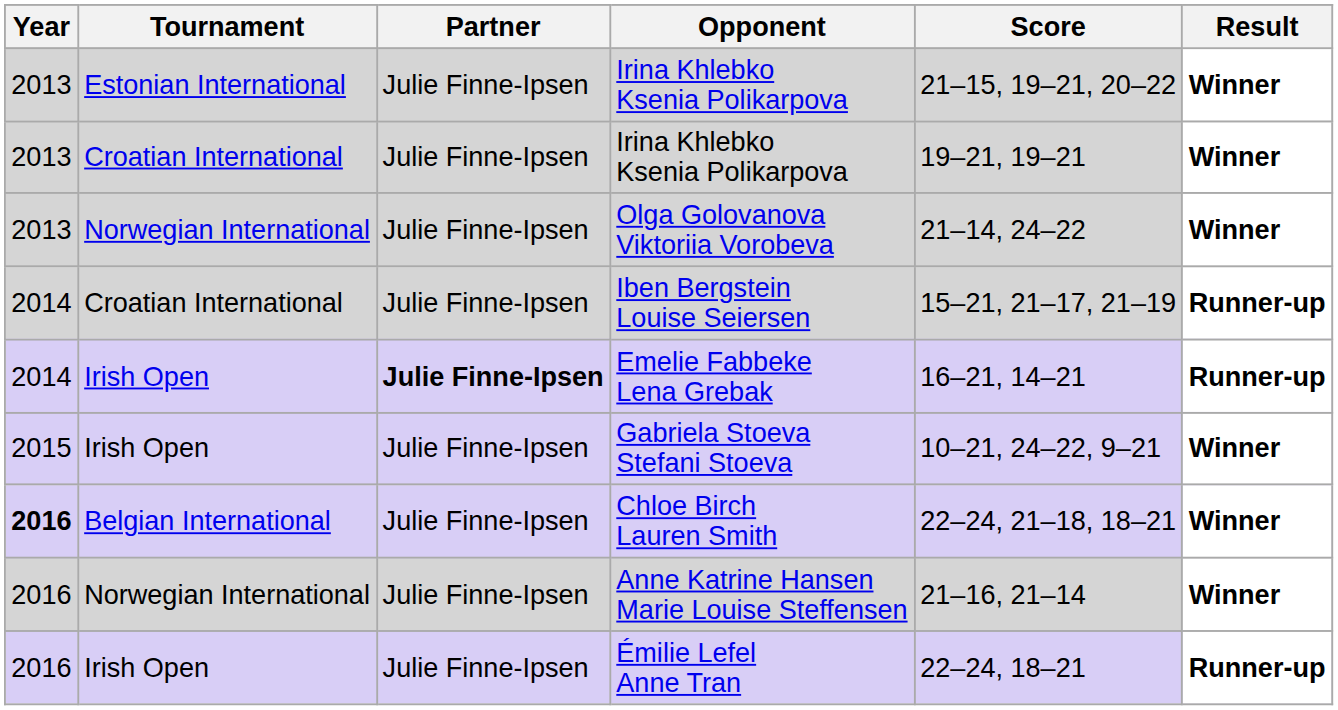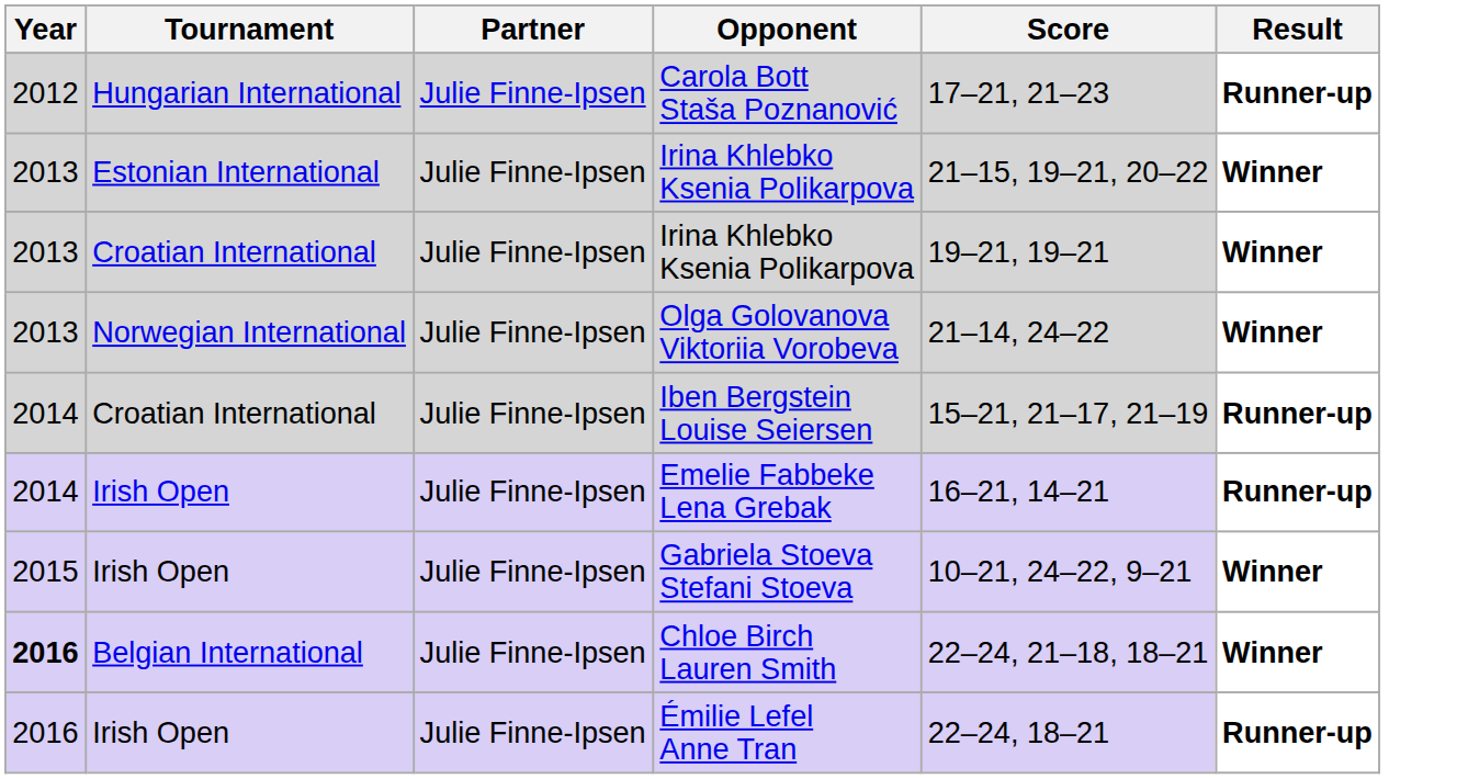 <table class="sortable wikitable" style="font-size: 90%;">
 <tr>
 <th>Year</th>
 <th>Tournament</th>
 <th>Partner</th>
 <th>Opponent</th>
 <th>Score</th>
 <th>Result</th>
+</tr>
+<tr style="background:#D5D5D5">
+<td align="center">2012</td>
+<td align="left"><a href='#'>Hungarian International</a></td>
+<td align="left"> <a href='#'>Julie Finne-Ipsen</a></td>
+<td align="left"> <a href='#'>Carola Bott</a> <br>  <a href='#'>Staša Poznanović</a></td>
+<td align="left">17–21, 21–23</td>
+<td style="text-align:left; background:white"> <strong>Runner-up</strong></td>
 </tr>
 <tr style="background:#D5D5D5">
 <td align="center">2013</td>
 <td align="left"><a href='#'>Estonian International</a></td>
 <td align="left"> Julie Finne-Ipsen</td>
 <td align="left"> <a href='#'>Irina Khlebko</a> <br>  <a href='#'>Ksenia Polikarpova</a></td>
 <td align="left">21–15, 19–21, 20–22</td>
 <td style="text-align:left; background:white"> <strong>Winner</strong></td>
 </tr>
 <tr style="background:#D5D5D5">
 <td align="center">2013</td>
 <td align="left"><a href='#'>Croatian International</a></td>
 <td align="left"> Julie Finne-Ipsen</td>
 <td align="left"> Irina Khlebko <br>  Ksenia Polikarpova</td>
 <td align="left">19–21, 19–21</td>
 <td style="text-align:left; background:white"> <strong>Winner</strong></td>
 </tr>
 <tr style="background:#D5D5D5">
 <td align="center">2013</td>
 <td align="left"><a href='#'>Norwegian International</a></td>
 <td align="left"> Julie Finne-Ipsen</td>
 <td align="left"> <a href='#'>Olga Golovanova</a> <br>  <a href='#'>Viktoriia Vorobeva</a></td>
 <td align="left">21–14, 24–22</td>
 <td style="text-align:left; background:white"> <strong>Winner</strong></td>
 </tr>
 <tr style="background:#D5D5D5">
 <td align="center">2014</td>
 <td align="left">Croatian International</td>
 <td align="left"> Julie Finne-Ipsen</td>
 <td align="left"> <a href='#'>Iben Bergstein</a> <br>  <a href='#'>Louise Seiersen</a></td>
 <td align="left">15–21, 21–17, 21–19</td>
 <td style="text-align:left; background:white"> <strong>Runner-up</strong></td>
 </tr>
 <tr style="background:#D8CEF6">
 <td align="center">2014</td>
 <td align="left"><a href='#'>Irish Open</a></td>
-<td align="left"><strong> Julie Finne-Ipsen</strong></td>
+<td align="left"> Julie Finne-Ipsen</td>
 <td align="left"> <a href='#'>Emelie Fabbeke</a> <br>  <a href='#'>Lena Grebak</a></td>
 <td align="left">16–21, 14–21</td>
 <td style="text-align:left; background:white"> <strong>Runner-up</strong></td>
 </tr>
 <tr style="background:#D8CEF6">
 <td align="center">2015</td>
 <td align="left">Irish Open</td>
 <td align="left"> Julie Finne-Ipsen</td>
 <td align="left"> <a href='#'>Gabriela Stoeva</a> <br>  <a href='#'>Stefani Stoeva</a></td>
 <td align="left">10–21, 24–22, 9–21</td>
 <td style="text-align:left; background:white"> <strong>Winner</strong></td>
 </tr>
 <tr style="background:#D8CEF6">
 <td align="center"><strong>2016</strong></td>
 <td align="left"><a href='#'>Belgian International</a></td>
 <td align="left"> Julie Finne-Ipsen</td>
 <td align="left"> <a href='#'>Chloe Birch</a> <br>  <a href='#'>Lauren Smith</a></td>
 <td align="left">22–24, 21–18, 18–21</td>
 <td style="text-align:left; background:white"> <strong>Winner</strong></td>
 </tr>
-<tr style="background:#D5D5D5">
-<td align="center">2016</td>
-<td align="left">Norwegian International</td>
-<td align="left"> Julie Finne-Ipsen</td>
-<td align="left"> <a href='#'>Anne Katrine Hansen</a> <br>  <a href='#'>Marie Louise Steffensen</a></td>
-<td align="left">21–16, 21–14</td>
-<td style="text-align:left; background:white"> <strong>Winner</strong></td>
-</tr>
 <tr style="background:#D8CEF6">
 <td align="center">2016</td>
 <td align="left">Irish Open</td>
 <td align="left"> Julie Finne-Ipsen</td>
 <td align="left"> <a href='#'>Émilie Lefel</a> <br>  <a href='#'>Anne Tran</a></td>
 <td align="left">22–24, 18–21</td>
 <td style="text-align:left; background:white"> <strong>Runner-up</strong></td>
 </tr>
 </table>
